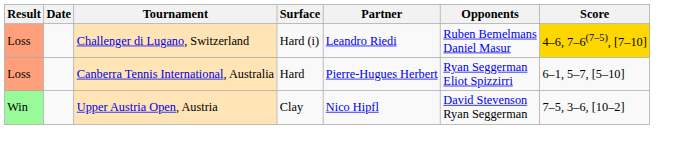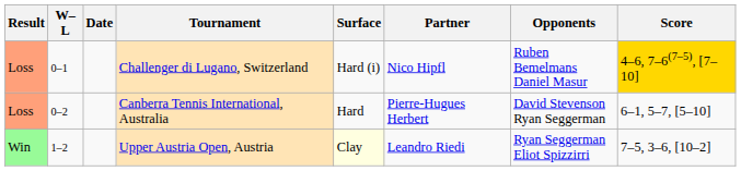 <table class="sortable wikitable nowrap">
 <tr>
 <th>Result</th>
+<th class="unsortable">W–L</th>
 <th>Date</th>
 <th>Tournament</th>
 <th>Surface</th>
 <th>Partner</th>
 <th>Opponents</th>
 <th class="unsortable">Score</th>
 </tr>
 <tr>
 <td bgcolor=ffa07a>Loss</td>
+<td><small>0–1</small></td>
 <td><a href='#'></a></td>
 <td style="background:moccasin;"><a href='#'>Challenger di Lugano</a>, Switzerland</td>
 <td>Hard (i)</td>
-<td> <a href='#'>Leandro Riedi</a></td>
+<td> <a href='#'>Nico Hipfl</a></td>
 <td> <a href='#'>Ruben Bemelmans</a><br> <a href='#'>Daniel Masur</a></td>
 <td style="background: gold;">4–6, 7–6<sup>(7–5)</sup>, [7–10]</td>
 </tr>
 <tr>
 <td bgcolor=ffa07a>Loss</td>
+<td><small>0–2</small></td>
 <td><a href='#'></a></td>
 <td style="background:moccasin;"><a href='#'>Canberra Tennis International</a>, Australia</td>
 <td>Hard</td>
 <td> <a href='#'>Pierre-Hugues Herbert</a></td>
-<td> <a href='#'>Ryan Seggerman</a> <br>  <a href='#'>Eliot Spizzirri</a></td>
+<td> <a href='#'>David Stevenson</a><br> Ryan Seggerman</td>
 <td>6–1, 5–7, [5–10]</td>
 </tr>
 <tr>
 <td bgcolor=98fb98>Win</td>
+<td><small>1–2</small></td>
 <td><a href='#'></a></td>
 <td style="background:moccasin;"><a href='#'>Upper Austria Open</a>, Austria</td>
-<td>Clay</td>
-<td> <a href='#'>Nico Hipfl</a></td>
-<td> <a href='#'>David Stevenson</a><br> Ryan Seggerman</td>
+<td style="background: lightyellow;">Clay</td>
+<td> <a href='#'>Leandro Riedi</a></td>
+<td> <a href='#'>Ryan Seggerman</a> <br>  <a href='#'>Eliot Spizzirri</a></td>
 <td>7–5, 3–6, [10–2]</td>
 </tr>
 </table>
